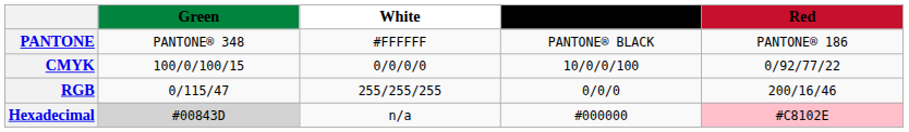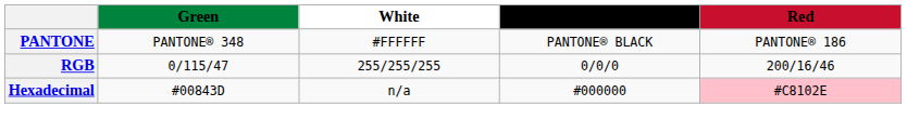 <table class="wikitable" style="text-align:center;">
 <tr>
 <th></th>
 <th style="background:#00843D; width:200px"><span> Green </span></th>
 <th style="background:#FFFFFF; width:200px"><span>White</span></th>
 <th style="background:#000000; width:200px"><span>Black</span></th>
 <th style="background:#C8102E; width:200px"><span>Red</span></th>
 </tr>
 <tr>
 <td style="background:#F2F2F2; text-align:right"><strong><a href='#'>PANTONE</a></strong></td>
 <td><code>PANTONE® 348</code></td>
 <td><code>#FFFFFF</code></td>
 <td><code>PANTONE® BLACK</code></td>
 <td><code>PANTONE® 186</code></td>
 </tr>
 <tr>
-<td style="background:#F2F2F2; text-align:right"><strong><a href='#'>CMYK</a></strong></td>
-<td><code>100/0/100/15</code></td>
-<td><code>0/0/0/0</code></td>
-<td><code>10/0/0/100</code></td>
-<td><code>0/92/77/22</code></td>
-</tr>
-<tr>
 <td style="background:#F2F2F2; text-align:right"><strong><a href='#'>RGB</a></strong></td>
 <td><code>0/115/47</code></td>
 <td><code>255/255/255</code></td>
 <td><code>0/0/0</code></td>
 <td><code>200/16/46</code></td>
 </tr>
 <tr>
 <td style="background:#F2F2F2; text-align:right"><strong><a href='#'>Hexadecimal</a></strong></td>
-<td style="background: lightgrey;"><code>#00843D</code></td>
+<td><code>#00843D</code></td>
 <td><code>n/a</code></td>
 <td><code>#000000</code></td>
 <td style="background: pink;"><code>#C8102E</code></td>
 </tr>
 </table>
